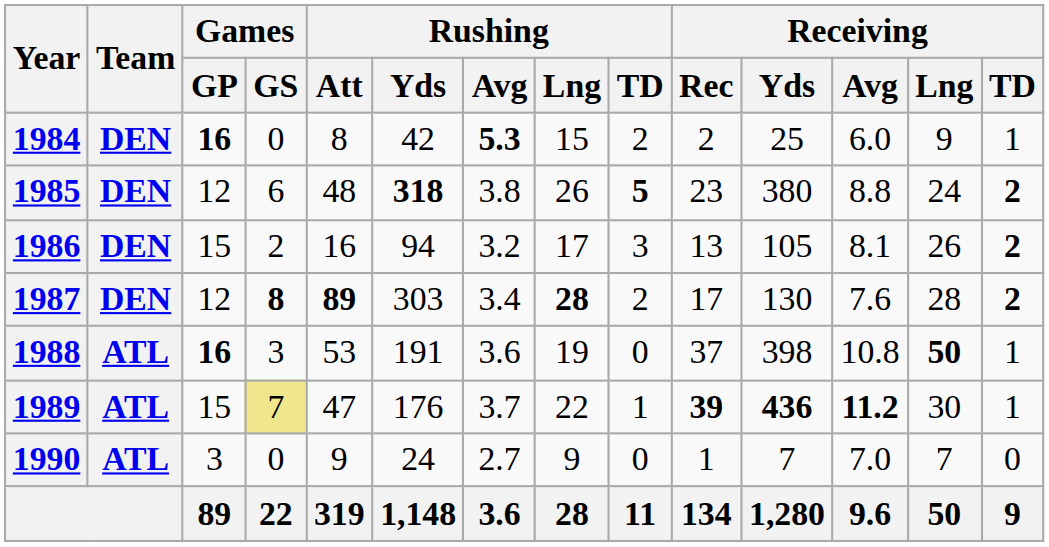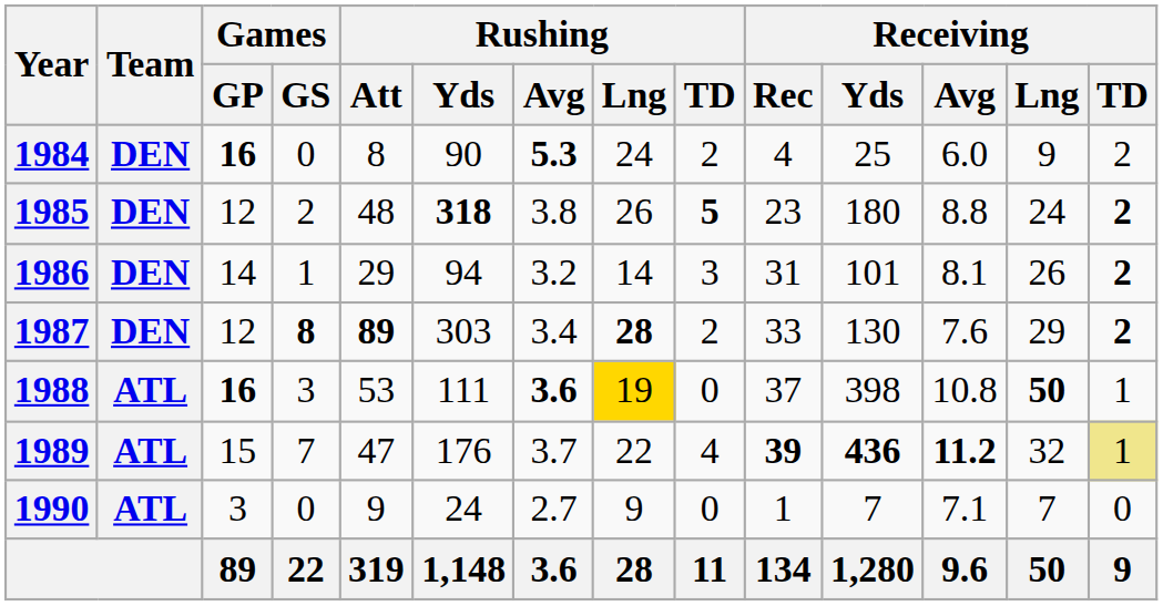 <table class="wikitable" style="text-align:center;">
 <tr>
 <th rowspan="2">Year</th>
 <th rowspan="2">Team</th>
 <th colspan="2">Games</th>
 <th colspan="5">Rushing</th>
 <th colspan="5">Receiving</th>
 </tr>
 <tr>
 <th>GP</th>
 <th>GS</th>
 <th>Att</th>
 <th>Yds</th>
 <th>Avg</th>
 <th>Lng</th>
 <th>TD</th>
 <th>Rec</th>
 <th>Yds</th>
 <th>Avg</th>
 <th>Lng</th>
 <th>TD</th>
 </tr>
 <tr>
 <th><a href='#'>1984</a></th>
 <th><a href='#'>DEN</a></th>
 <td><strong>16</strong></td>
 <td>0</td>
 <td>8</td>
-<td>42</td>
+<td>90</td>
 <td><strong>5.3</strong></td>
-<td>15</td>
+<td>24</td>
 <td>2</td>
-<td>2</td>
+<td>4</td>
 <td>25</td>
 <td>6.0</td>
 <td>9</td>
-<td>1</td>
+<td>2</td>
 </tr>
 <tr>
 <th><a href='#'>1985</a></th>
 <th><a href='#'>DEN</a></th>
 <td>12</td>
-<td>6</td>
+<td>2</td>
 <td>48</td>
 <td><strong>318</strong></td>
 <td>3.8</td>
 <td>26</td>
 <td><strong>5</strong></td>
 <td>23</td>
-<td>380</td>
+<td>180</td>
 <td>8.8</td>
 <td>24</td>
 <td><strong>2</strong></td>
 </tr>
 <tr>
 <th><a href='#'>1986</a></th>
 <th><a href='#'>DEN</a></th>
-<td>15</td>
-<td>2</td>
-<td>16</td>
+<td>14</td>
+<td>1</td>
+<td>29</td>
 <td>94</td>
 <td>3.2</td>
-<td>17</td>
+<td>14</td>
 <td>3</td>
-<td>13</td>
-<td>105</td>
+<td>31</td>
+<td>101</td>
 <td>8.1</td>
 <td>26</td>
 <td><strong>2</strong></td>
 </tr>
 <tr>
 <th><a href='#'>1987</a></th>
 <th><a href='#'>DEN</a></th>
 <td>12</td>
 <td><strong>8</strong></td>
 <td><strong>89</strong></td>
 <td>303</td>
 <td>3.4</td>
 <td><strong>28</strong></td>
 <td>2</td>
-<td>17</td>
+<td>33</td>
 <td>130</td>
 <td>7.6</td>
-<td>28</td>
+<td>29</td>
 <td><strong>2</strong></td>
 </tr>
 <tr>
 <th><a href='#'>1988</a></th>
 <th><a href='#'>ATL</a></th>
 <td><strong>16</strong></td>
 <td>3</td>
 <td>53</td>
-<td>191</td>
-<td>3.6</td>
-<td>19</td>
+<td>111</td>
+<td><strong>3.6</strong></td>
+<td style="background: gold;">19</td>
 <td>0</td>
 <td>37</td>
 <td>398</td>
 <td>10.8</td>
 <td><strong>50</strong></td>
 <td>1</td>
 </tr>
 <tr>
 <th><a href='#'>1989</a></th>
 <th><a href='#'>ATL</a></th>
 <td>15</td>
-<td style="background: khaki;">7</td>
+<td>7</td>
 <td>47</td>
 <td>176</td>
 <td>3.7</td>
 <td>22</td>
-<td>1</td>
+<td>4</td>
 <td><strong>39</strong></td>
 <td><strong>436</strong></td>
 <td><strong>11.2</strong></td>
-<td>30</td>
-<td>1</td>
+<td>32</td>
+<td style="background: khaki;">1</td>
 </tr>
 <tr>
 <th><a href='#'>1990</a></th>
 <th><a href='#'>ATL</a></th>
 <td>3</td>
 <td>0</td>
 <td>9</td>
 <td>24</td>
 <td>2.7</td>
 <td>9</td>
 <td>0</td>
 <td>1</td>
 <td>7</td>
-<td>7.0</td>
+<td>7.1</td>
 <td>7</td>
 <td>0</td>
 </tr>
 <tr>
 <th colspan="2"></th>
 <th>89</th>
 <th>22</th>
 <th>319</th>
 <th>1,148</th>
 <th>3.6</th>
 <th>28</th>
 <th>11</th>
 <th>134</th>
 <th>1,280</th>
 <th>9.6</th>
 <th>50</th>
 <th>9</th>
 </tr>
 </table>
